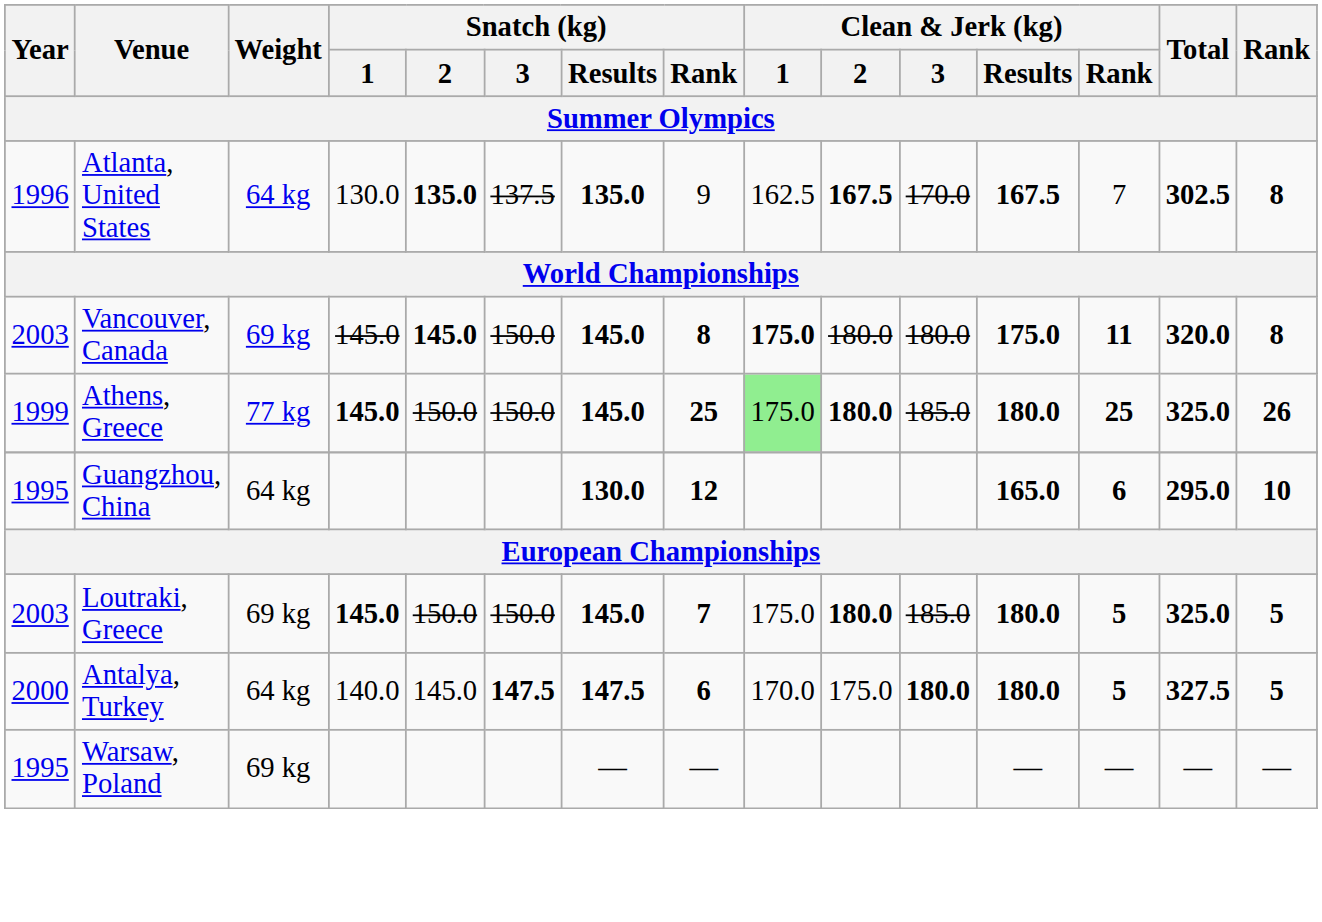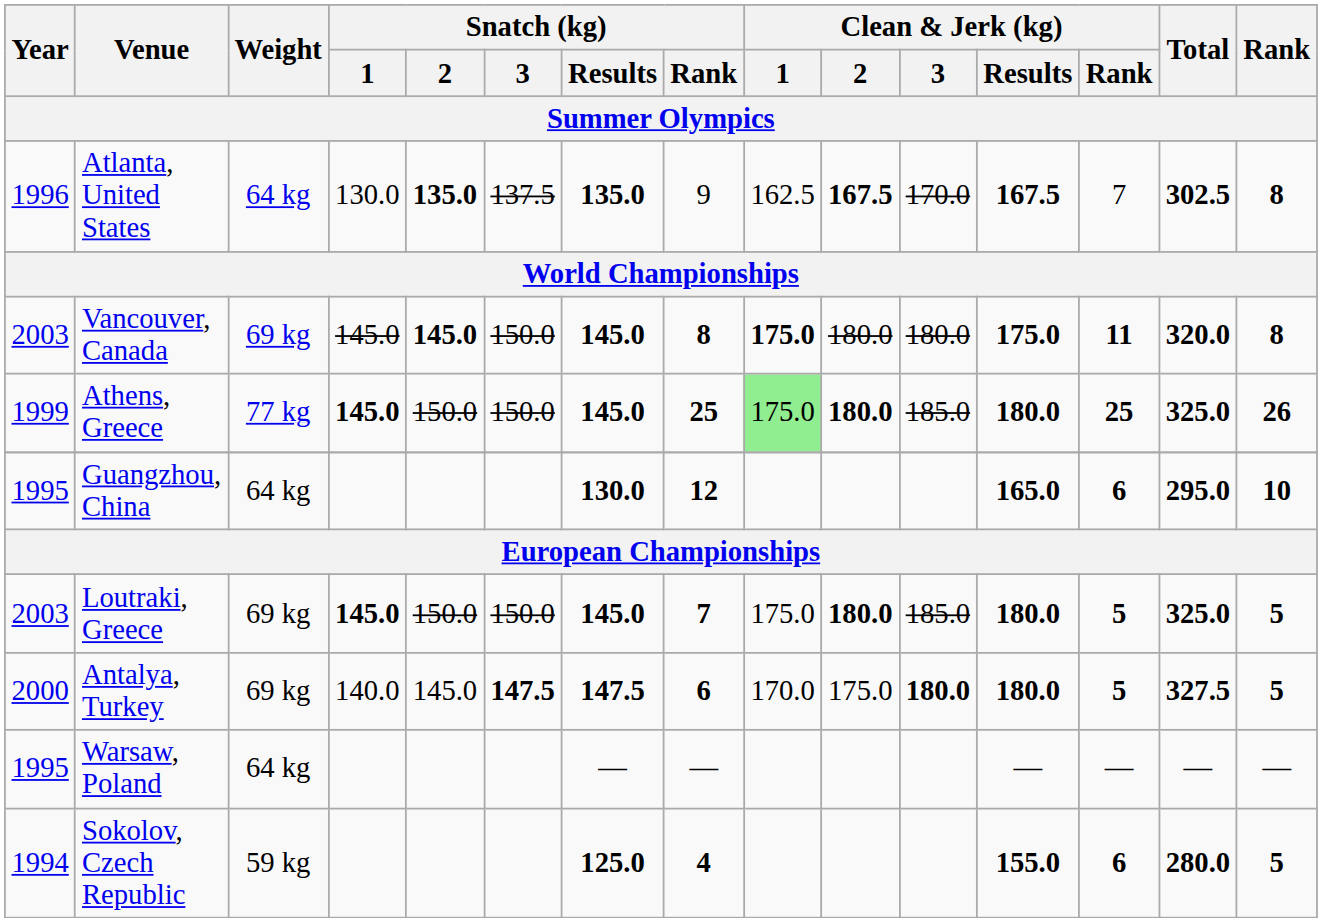 <table class = "wikitable" style="text-align:center;">
 <tr>
 <th rowspan=2 width=40>Year</th>
 <th rowspan=2 width=250>Venue</th>
 <th rowspan=2 width=60>Weight</th>
 <th colspan=5>Snatch (kg)</th>
 <th colspan=5>Clean & Jerk (kg)</th>
 <th rowspan=2 width=40>Total</th>
 <th rowspan=2 width=40>Rank</th>
 </tr>
 <tr>
 <th width=40>1</th>
 <th width=40>2</th>
 <th width=40>3</th>
 <th width=40>Results</th>
 <th width=40>Rank</th>
 <th width=40>1</th>
 <th width=40>2</th>
 <th width=40>3</th>
 <th width=40>Results</th>
 <th width=40>Rank</th>
 </tr>
 <tr>
 <th colspan=15><a href='#'>Summer Olympics</a></th>
 </tr>
 <tr>
 <td><a href='#'>1996</a></td>
 <td align=left> <a href='#'>Atlanta</a>, <a href='#'>United States</a></td>
 <td><a href='#'>64 kg</a></td>
 <td>130.0</td>
 <td><strong>135.0</strong></td>
 <td><s>137.5 </s></td>
 <td><strong>135.0</strong></td>
 <td>9</td>
 <td>162.5</td>
 <td><strong>167.5</strong></td>
 <td><s>170.0</s></td>
 <td><strong>167.5</strong></td>
 <td>7</td>
 <td><strong>302.5</strong></td>
 <td><strong>8</strong></td>
 </tr>
 <tr>
 <th colspan=15><a href='#'>World Championships</a></th>
 </tr>
 <tr>
 <td><a href='#'>2003</a></td>
 <td align=left> <a href='#'>Vancouver</a>, <a href='#'>Canada</a></td>
 <td><a href='#'>69 kg</a></td>
 <td><s>145.0</s></td>
 <td><strong>145.0</strong></td>
 <td><s>150.0</s></td>
 <td><strong>145.0</strong></td>
 <td><strong>8</strong></td>
 <td><strong>175.0</strong></td>
 <td><s>180.0</s></td>
 <td><s>180.0</s></td>
 <td><strong>175.0</strong></td>
 <td><strong>11</strong></td>
 <td><strong>320.0</strong></td>
 <td><strong>8</strong></td>
 </tr>
 <tr>
 <td><a href='#'>1999</a></td>
 <td align=left> <a href='#'>Athens</a>, <a href='#'>Greece</a></td>
 <td><a href='#'>77 kg</a></td>
 <td><strong>145.0</strong></td>
 <td><s>150.0</s></td>
 <td><s>150.0</s></td>
 <td><strong>145.0</strong></td>
 <td><strong>25</strong></td>
 <td style="background: lightgreen;">175.0</td>
 <td><strong>180.0</strong></td>
 <td><s>185.0</s></td>
 <td><strong>180.0</strong></td>
 <td><strong>25</strong></td>
 <td><strong>325.0</strong></td>
 <td><strong>26</strong></td>
 </tr>
 <tr>
 </tr>
 <tr>
 <td><a href='#'>1995</a></td>
 <td align=left> <a href='#'>Guangzhou</a>, <a href='#'>China</a></td>
 <td>64 kg</td>
 <td></td>
 <td></td>
 <td></td>
 <td><strong>130.0</strong></td>
 <td><strong>12</strong></td>
 <td></td>
 <td></td>
 <td></td>
 <td><strong>165.0</strong></td>
 <td><strong>6</strong></td>
 <td><strong>295.0</strong></td>
 <td><strong>10</strong></td>
 </tr>
 <tr>
 <th colspan=15><a href='#'>European Championships</a></th>
 </tr>
 <tr>
 <td><a href='#'>2003</a></td>
 <td align=left> <a href='#'>Loutraki</a>, <a href='#'>Greece</a></td>
 <td>69 kg</td>
 <td><strong>145.0</strong></td>
 <td><s>150.0</s></td>
 <td><s>150.0</s></td>
 <td><strong>145.0</strong></td>
 <td><strong>7</strong></td>
 <td>175.0</td>
 <td><strong>180.0</strong></td>
 <td><s>185.0</s></td>
 <td><strong>180.0</strong></td>
 <td><strong>5</strong></td>
 <td><strong>325.0</strong></td>
 <td><strong>5</strong></td>
 </tr>
 <tr>
 <td><a href='#'>2000</a></td>
 <td align=left> <a href='#'>Antalya</a>, <a href='#'>Turkey</a></td>
-<td>64 kg</td>
+<td>69 kg</td>
 <td>140.0</td>
 <td>145.0</td>
 <td><strong>147.5</strong></td>
 <td><strong>147.5</strong></td>
 <td><strong>6</strong></td>
 <td>170.0</td>
 <td>175.0</td>
 <td><strong>180.0</strong></td>
 <td><strong>180.0</strong></td>
 <td><strong>5</strong></td>
 <td><strong>327.5</strong></td>
 <td><strong>5</strong></td>
 </tr>
 <tr>
 <td><a href='#'>1995</a></td>
 <td align=left> <a href='#'>Warsaw</a>, <a href='#'>Poland</a></td>
-<td>69 kg</td>
+<td>64 kg</td>
 <td></td>
 <td></td>
 <td></td>
 <td>—</td>
 <td>—</td>
 <td></td>
 <td></td>
 <td></td>
 <td>—</td>
 <td>—</td>
 <td>—</td>
 <td>—</td>
 </tr>
 <tr>
+<td><a href='#'>1994</a></td>
+<td align=left> <a href='#'>Sokolov</a>, <a href='#'>Czech Republic</a></td>
+<td>59 kg</td>
+<td></td>
+<td></td>
+<td></td>
+<td><strong>125.0</strong></td>
+<td><strong>4</strong></td>
+<td></td>
+<td></td>
+<td></td>
+<td><strong>155.0</strong></td>
+<td><strong>6</strong></td>
+<td><strong>280.0</strong></td>
+<td><strong>5</strong></td>
+</tr>
+<tr>
 </tr>
 </table>
